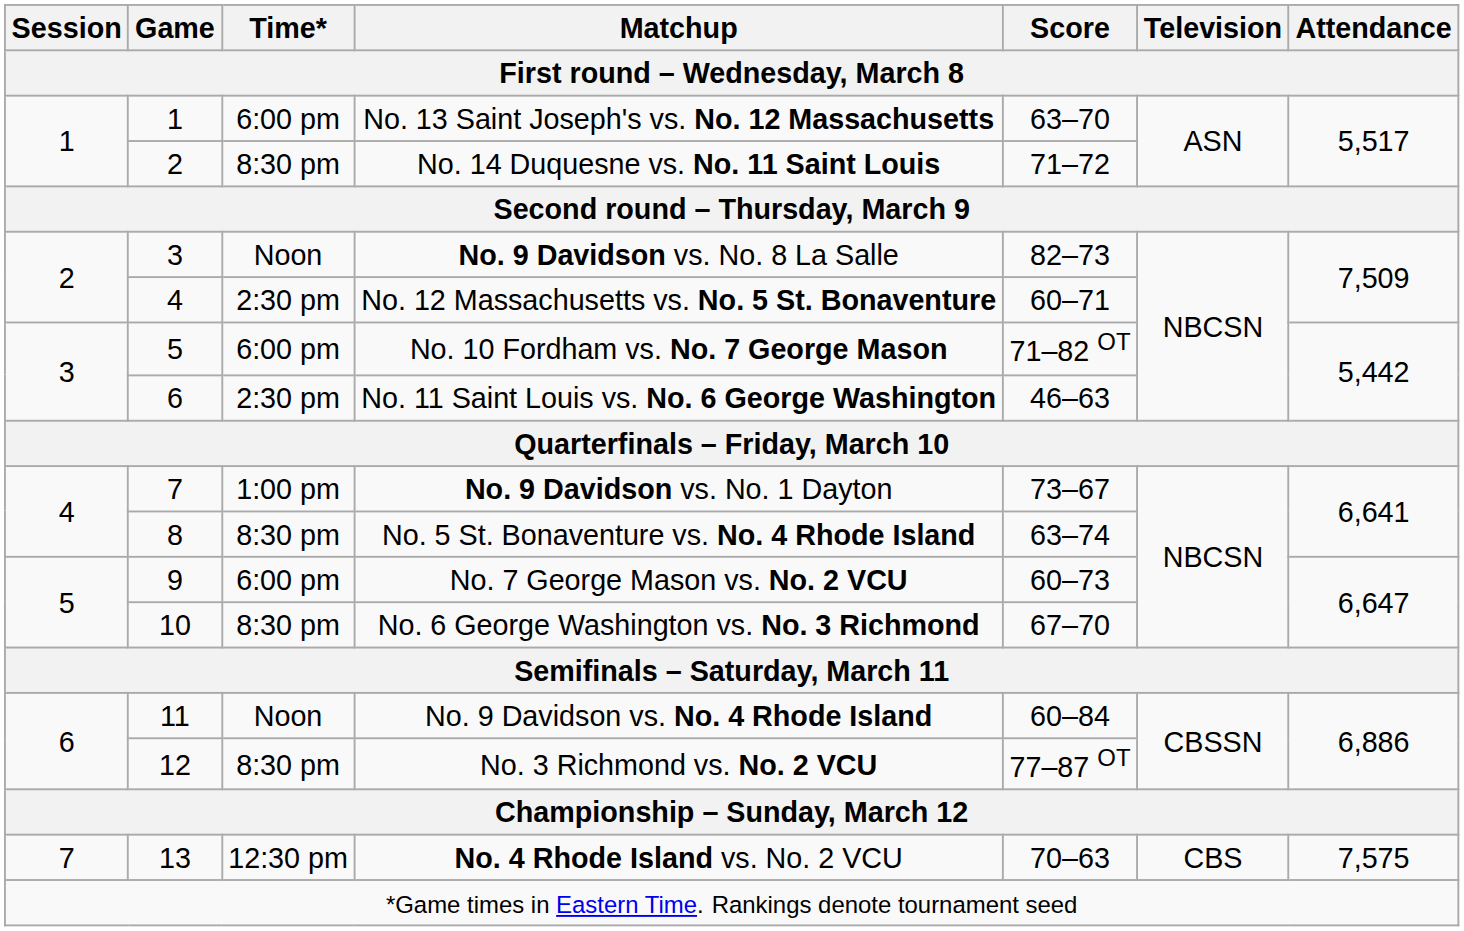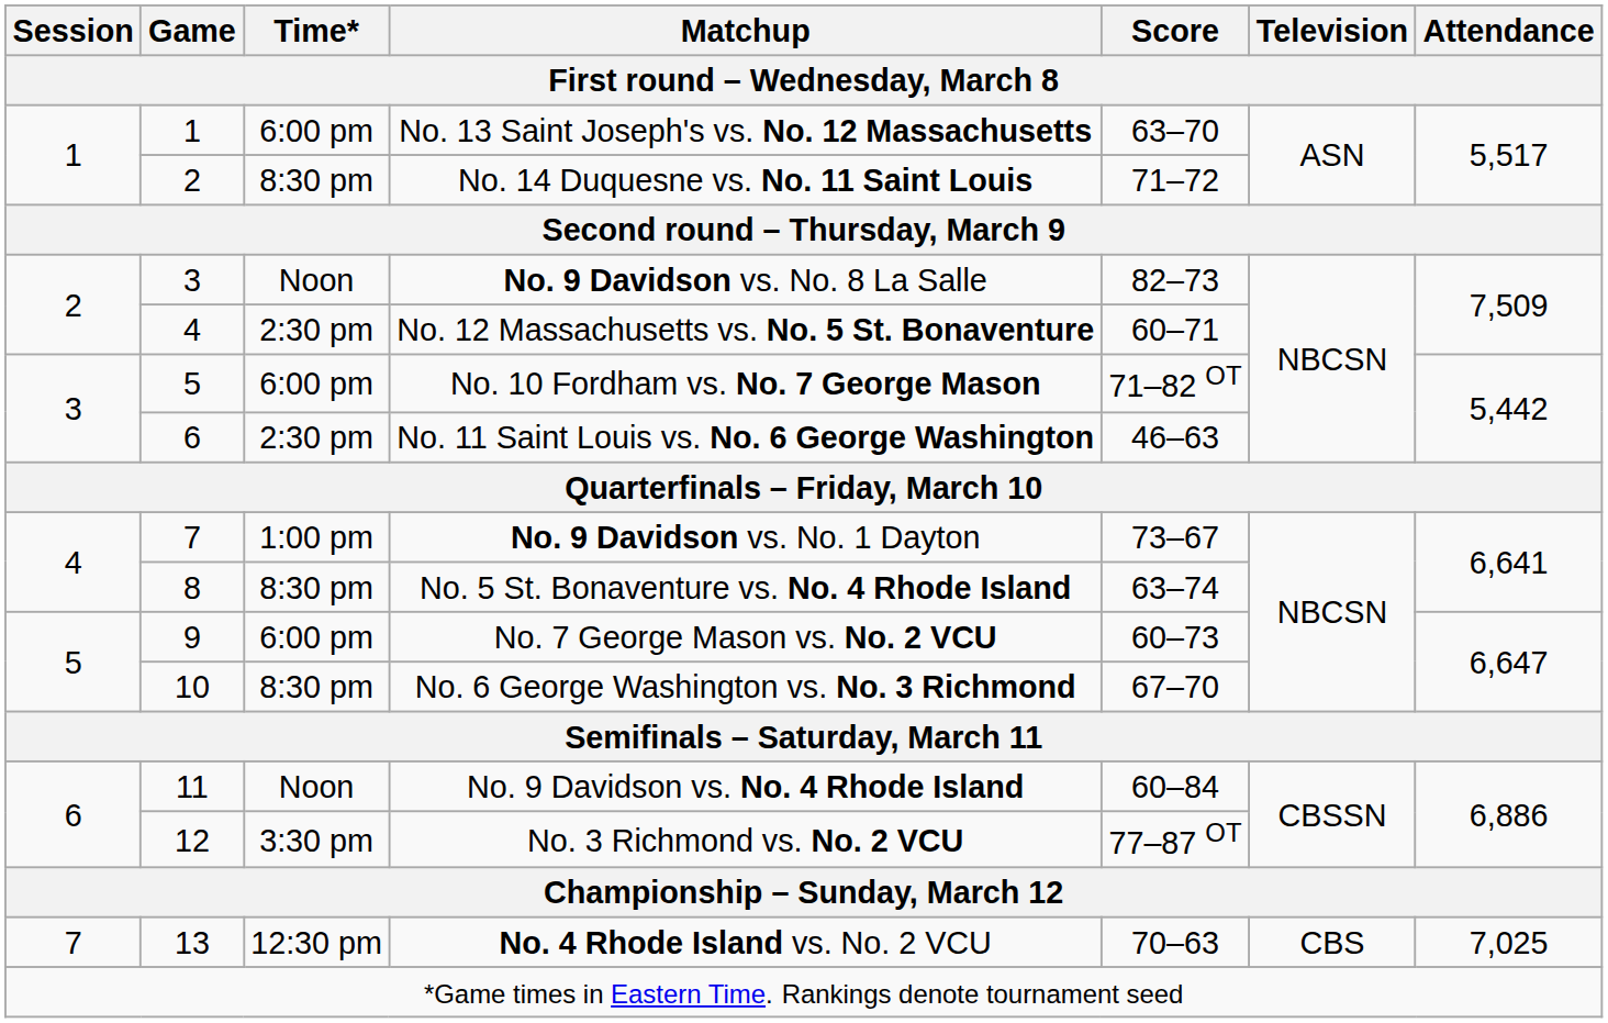 <table class="wikitable" style="font-size: 95%; text-align:center">
 <tr>
 <th>Session</th>
 <th>Game</th>
 <th>Time*</th>
 <th>Matchup</th>
 <th>Score</th>
 <th>Television</th>
 <th>Attendance</th>
 </tr>
 <tr>
 <th colspan=7>First round – Wednesday, March 8</th>
 </tr>
 <tr>
 <td rowspan=2>1</td>
 <td>1</td>
 <td>6:00 pm</td>
 <td>No. 13 Saint Joseph's vs. <strong>No. 12 Massachusetts</strong></td>
 <td>63–70</td>
 <td rowspan=2>ASN</td>
 <td rowspan=2>5,517</td>
 </tr>
 <tr>
 <td>2</td>
 <td>8:30 pm</td>
 <td>No. 14 Duquesne vs. <strong>No. 11 Saint Louis</strong></td>
 <td>71–72</td>
 </tr>
 <tr>
 <th colspan=7>Second round – Thursday, March 9</th>
 </tr>
 <tr>
 <td rowspan=2>2</td>
 <td>3</td>
 <td>Noon</td>
 <td><strong>No. 9 Davidson</strong> vs. No. 8 La Salle</td>
 <td>82–73</td>
 <td rowspan=4>NBCSN</td>
 <td rowspan=2>7,509</td>
 </tr>
 <tr>
 <td>4</td>
 <td>2:30 pm</td>
 <td>No. 12 Massachusetts vs. <strong>No. 5 St. Bonaventure</strong></td>
 <td>60–71</td>
 </tr>
 <tr>
 <td rowspan=2>3</td>
 <td>5</td>
 <td>6:00 pm</td>
 <td>No. 10 Fordham vs. <strong>No. 7 George Mason</strong></td>
 <td>71–82 <sup>OT</sup></td>
 <td rowspan=2>5,442</td>
 </tr>
 <tr>
 <td>6</td>
 <td>2:30 pm</td>
 <td>No. 11 Saint Louis vs. <strong>No. 6 George Washington</strong></td>
 <td>46–63</td>
 </tr>
 <tr>
 <th colspan=7>Quarterfinals – Friday, March 10</th>
 </tr>
 <tr>
 <td rowspan=2>4</td>
 <td>7</td>
 <td>1:00 pm</td>
 <td><strong>No. 9 Davidson</strong> vs. No. 1 Dayton</td>
 <td>73–67</td>
 <td rowspan=4>NBCSN</td>
 <td rowspan=2>6,641</td>
 </tr>
 <tr>
 <td>8</td>
 <td>8:30 pm</td>
 <td>No. 5 St. Bonaventure vs. <strong>No. 4 Rhode Island</strong></td>
 <td>63–74</td>
 </tr>
 <tr>
 <td rowspan=2>5</td>
 <td>9</td>
 <td>6:00 pm</td>
 <td>No. 7 George Mason vs. <strong>No. 2 VCU</strong></td>
 <td>60–73</td>
 <td rowspan=2>6,647</td>
 </tr>
 <tr>
 <td>10</td>
 <td>8:30 pm</td>
 <td>No. 6 George Washington vs. <strong>No. 3 Richmond</strong></td>
 <td>67–70</td>
 </tr>
 <tr>
 <th colspan=7>Semifinals – Saturday, March 11</th>
 </tr>
 <tr>
 <td rowspan=2>6</td>
 <td>11</td>
 <td>Noon</td>
 <td>No. 9 Davidson vs. <strong>No. 4 Rhode Island</strong></td>
 <td>60–84</td>
 <td rowspan=2>CBSSN</td>
 <td rowspan=2>6,886</td>
 </tr>
 <tr>
 <td>12</td>
-<td>8:30 pm</td>
+<td>3:30 pm</td>
 <td>No. 3 Richmond vs. <strong>No. 2 VCU</strong></td>
 <td>77–87 <sup>OT</sup></td>
 </tr>
 <tr>
 <th colspan=7>Championship – Sunday, March 12</th>
 </tr>
 <tr>
 <td>7</td>
 <td>13</td>
 <td>12:30 pm</td>
 <td><strong>No. 4 Rhode Island</strong> vs. No. 2 VCU</td>
 <td>70–63</td>
 <td>CBS</td>
-<td>7,575</td>
+<td>7,025</td>
 </tr>
 <tr>
 <td colspan=7><small>*Game times in <a href='#'>Eastern Time</a>.</small> <small>Rankings denote tournament seed</small></td>
 </tr>
 </table>
